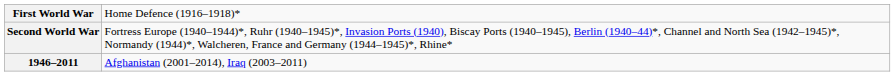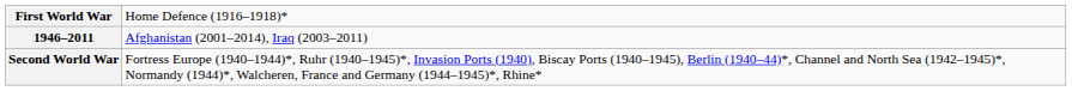 <table class="wikitable plainrowheaders">
 <tr>
 <th scope="row" style="white-space: nowrap;vertical-align: top;">First World War</th>
 <td>Home Defence (1916–1918)*</td>
 </tr>
 <tr>
+<th scope="row" style="white-space: nowrap;vertical-align: top;">1946–2011</th>
+<td><a href='#'>Afghanistan</a> (2001–2014), <a href='#'>Iraq</a> (2003–2011)</td>
+</tr>
+<tr>
 <th scope="row" style="white-space: nowrap;vertical-align: top;">Second World War</th>
 <td>Fortress Europe (1940–1944)*, Ruhr (1940–1945)*, <a href='#'>Invasion Ports (1940)</a>, Biscay Ports (1940–1945), <a href='#'>Berlin (1940–44)</a>*, Channel and North Sea (1942–1945)*, Normandy (1944)*, Walcheren, France and Germany (1944–1945)*, Rhine*</td>
 </tr>
-<tr>
-<th scope="row" style="white-space: nowrap;vertical-align: top;">1946–2011</th>
-<td><a href='#'>Afghanistan</a> (2001–2014), <a href='#'>Iraq</a> (2003–2011)</td>
-</tr>
 </table>
